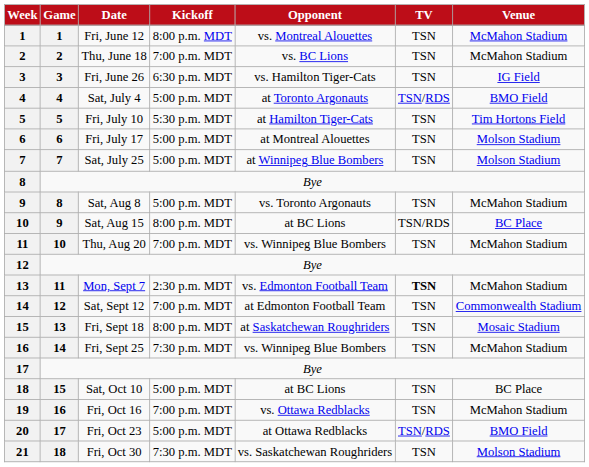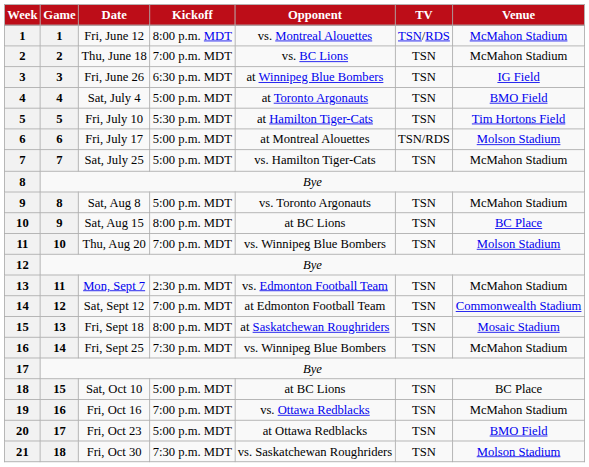 <table class="wikitable" style="font-size: 95%;">
 <tr>
 <th style="background:#BD0D18;color:#FFFFFF;">Week</th>
 <th style="background:#BD0D18;color:#FFFFFF;">Game</th>
 <th style="background:#BD0D18;color:#FFFFFF;">Date</th>
 <th style="background:#BD0D18;color:#FFFFFF;">Kickoff</th>
 <th style="background:#BD0D18;color:#FFFFFF;">Opponent</th>
 <th style="background:#BD0D18;color:#FFFFFF;">TV</th>
 <th style="background:#BD0D18;color:#FFFFFF;">Venue</th>
 </tr>
 <tr>
 </tr>
 <tr align="center"= bgcolor="">
 <th align="center"><strong>1</strong></th>
 <th align="center"><strong>1</strong></th>
 <td align="center">Fri, June 12</td>
 <td align="center">8:00 p.m. <a href='#'>MDT</a></td>
 <td align="center">vs. <a href='#'>Montreal Alouettes</a></td>
-<td align="center">TSN</td>
+<td align="center"><a href='#'>TSN</a>/<a href='#'>RDS</a></td>
 <td align="center"><a href='#'>McMahon Stadium</a></td>
 </tr>
 <tr align="center"= bgcolor="">
 <th align="center"><strong>2</strong></th>
 <th align="center"><strong>2</strong></th>
 <td align="center">Thu, June 18</td>
 <td align="center">7:00 p.m. MDT</td>
 <td align="center">vs. <a href='#'>BC Lions</a></td>
 <td align="center">TSN</td>
 <td align="center">McMahon Stadium</td>
 </tr>
 <tr align="center"= bgcolor="">
 <th align="center"><strong>3</strong></th>
 <th align="center"><strong>3</strong></th>
 <td align="center">Fri, June 26</td>
 <td align="center">6:30 p.m. MDT</td>
-<td align="center">vs. Hamilton Tiger-Cats</td>
+<td align="center">at <a href='#'>Winnipeg Blue Bombers</a></td>
 <td align="center">TSN</td>
 <td align="center"><a href='#'>IG Field</a></td>
 </tr>
 <tr align="center"= bgcolor="">
 <th align="center"><strong>4</strong></th>
 <th align="center"><strong>4</strong></th>
 <td align="center">Sat, July 4</td>
 <td align="center">5:00 p.m. MDT</td>
 <td align="center">at <a href='#'>Toronto Argonauts</a></td>
-<td align="center"><a href='#'>TSN</a>/<a href='#'>RDS</a></td>
+<td align="center">TSN</td>
 <td align="center"><a href='#'>BMO Field</a></td>
 </tr>
 <tr align="center"= bgcolor="">
 <th align="center"><strong>5</strong></th>
 <th align="center"><strong>5</strong></th>
 <td align="center">Fri, July 10</td>
 <td align="center">5:30 p.m. MDT</td>
 <td align="center">at <a href='#'>Hamilton Tiger-Cats</a></td>
 <td align="center">TSN</td>
 <td align="center"><a href='#'>Tim Hortons Field</a></td>
 </tr>
 <tr align="center"= bgcolor="">
 <th align="center"><strong>6</strong></th>
 <th align="center"><strong>6</strong></th>
 <td align="center">Fri, July 17</td>
 <td align="center">5:00 p.m. MDT</td>
 <td align="center">at Montreal Alouettes</td>
-<td align="center">TSN</td>
+<td align="center">TSN/RDS</td>
 <td align="center"><a href='#'>Molson Stadium</a></td>
 </tr>
 <tr align="center"= bgcolor="">
 <th align="center"><strong>7</strong></th>
 <th align="center"><strong>7</strong></th>
 <td align="center">Sat, July 25</td>
 <td align="center">5:00 p.m. MDT</td>
-<td align="center">at <a href='#'>Winnipeg Blue Bombers</a></td>
+<td align="center">vs. Hamilton Tiger-Cats</td>
 <td align="center">TSN</td>
-<td align="center"><a href='#'>Molson Stadium</a></td>
+<td align="center">McMahon Stadium</td>
 </tr>
 <tr align="center"= bgcolor="">
 <th align="center"><strong>8</strong></th>
 <td colspan=6 align="center" valign="middle"><em>Bye</em></td>
 </tr>
 <tr align="center"= bgcolor="">
 <th align="center"><strong>9</strong></th>
 <th align="center"><strong>8</strong></th>
 <td align="center">Sat, Aug 8</td>
 <td align="center">5:00 p.m. MDT</td>
 <td align="center">vs. Toronto Argonauts</td>
 <td align="center">TSN</td>
 <td align="center">McMahon Stadium</td>
 </tr>
 <tr align="center"= bgcolor="">
 <th align="center"><strong>10</strong></th>
 <th align="center"><strong>9</strong></th>
 <td align="center">Sat, Aug 15</td>
 <td align="center">8:00 p.m. MDT</td>
 <td align="center">at BC Lions</td>
-<td align="center">TSN/RDS</td>
+<td align="center">TSN</td>
 <td align="center"><a href='#'>BC Place</a></td>
 </tr>
 <tr align="center"= bgcolor="">
 <th align="center"><strong>11</strong></th>
 <th align="center"><strong>10</strong></th>
 <td align="center">Thu, Aug 20</td>
 <td align="center">7:00 p.m. MDT</td>
 <td align="center">vs. Winnipeg Blue Bombers</td>
 <td align="center">TSN</td>
-<td align="center">McMahon Stadium</td>
+<td align="center"><a href='#'>Molson Stadium</a></td>
 </tr>
 <tr align="center"= bgcolor="">
 <th align="center"><strong>12</strong></th>
 <td colspan=10 align="center" valign="middle"><em>Bye</em></td>
 </tr>
 <tr align="center"= bgcolor="">
 <th align="center"><strong>13</strong></th>
 <th align="center"><strong>11</strong></th>
 <td align="center"><a href='#'>Mon, Sept 7</a></td>
 <td align="center">2:30 p.m. MDT</td>
 <td align="center">vs. <a href='#'>Edmonton Football Team</a></td>
-<td align="center"><strong>TSN</strong></td>
+<td align="center">TSN</td>
 <td align="center">McMahon Stadium</td>
 </tr>
 <tr align="center"= bgcolor="">
 <th align="center"><strong>14</strong></th>
 <th align="center"><strong>12</strong></th>
 <td align="center">Sat, Sept 12</td>
 <td align="center">7:00 p.m. MDT</td>
 <td align="center">at Edmonton Football Team</td>
 <td align="center">TSN</td>
 <td align="center"><a href='#'>Commonwealth Stadium</a></td>
 </tr>
 <tr align="center"= bgcolor="">
 <th align="center"><strong>15</strong></th>
 <th align="center"><strong>13</strong></th>
 <td align="center">Fri, Sept 18</td>
 <td align="center">8:00 p.m. MDT</td>
 <td align="center">at <a href='#'>Saskatchewan Roughriders</a></td>
 <td align="center">TSN</td>
 <td align="center"><a href='#'>Mosaic Stadium</a></td>
 </tr>
 <tr align="center"= bgcolor="">
 <th align="center"><strong>16</strong></th>
 <th align="center"><strong>14</strong></th>
 <td align="center">Fri, Sept 25</td>
 <td align="center">7:30 p.m. MDT</td>
 <td align="center">vs. Winnipeg Blue Bombers</td>
 <td align="center">TSN</td>
 <td align="center">McMahon Stadium</td>
 </tr>
 <tr align="center"= bgcolor="">
 <th align="center"><strong>17</strong></th>
 <td colspan=10 align="center" valign="middle"><em>Bye</em></td>
 </tr>
 <tr align="center"= bgcolor="">
 <th align="center"><strong>18</strong></th>
 <th align="center"><strong>15</strong></th>
 <td align="center">Sat, Oct 10</td>
 <td align="center">5:00 p.m. MDT</td>
 <td align="center">at BC Lions</td>
 <td align="center">TSN</td>
 <td align="center">BC Place</td>
 </tr>
 <tr align="center"= bgcolor="">
 <th align="center"><strong>19</strong></th>
 <th align="center"><strong>16</strong></th>
 <td align="center">Fri, Oct 16</td>
 <td align="center">7:00 p.m. MDT</td>
 <td align="center">vs. <a href='#'>Ottawa Redblacks</a></td>
 <td align="center">TSN</td>
 <td align="center">McMahon Stadium</td>
 </tr>
 <tr align="center"= bgcolor="">
 <th align="center"><strong>20</strong></th>
 <th align="center"><strong>17</strong></th>
 <td align="center">Fri, Oct 23</td>
 <td align="center">5:00 p.m. MDT</td>
 <td align="center">at Ottawa Redblacks</td>
-<td align="center"><a href='#'>TSN</a>/<a href='#'>RDS</a></td>
+<td align="center">TSN</td>
 <td align="center"><a href='#'>BMO Field</a></td>
 </tr>
 <tr align="center"= bgcolor="">
 <th align="center"><strong>21</strong></th>
 <th align="center"><strong>18</strong></th>
 <td align="center">Fri, Oct 30</td>
 <td align="center">7:30 p.m. MDT</td>
 <td align="center">vs. Saskatchewan Roughriders</td>
 <td align="center">TSN</td>
 <td align="center"><a href='#'>Molson Stadium</a></td>
 </tr>
 </table>
